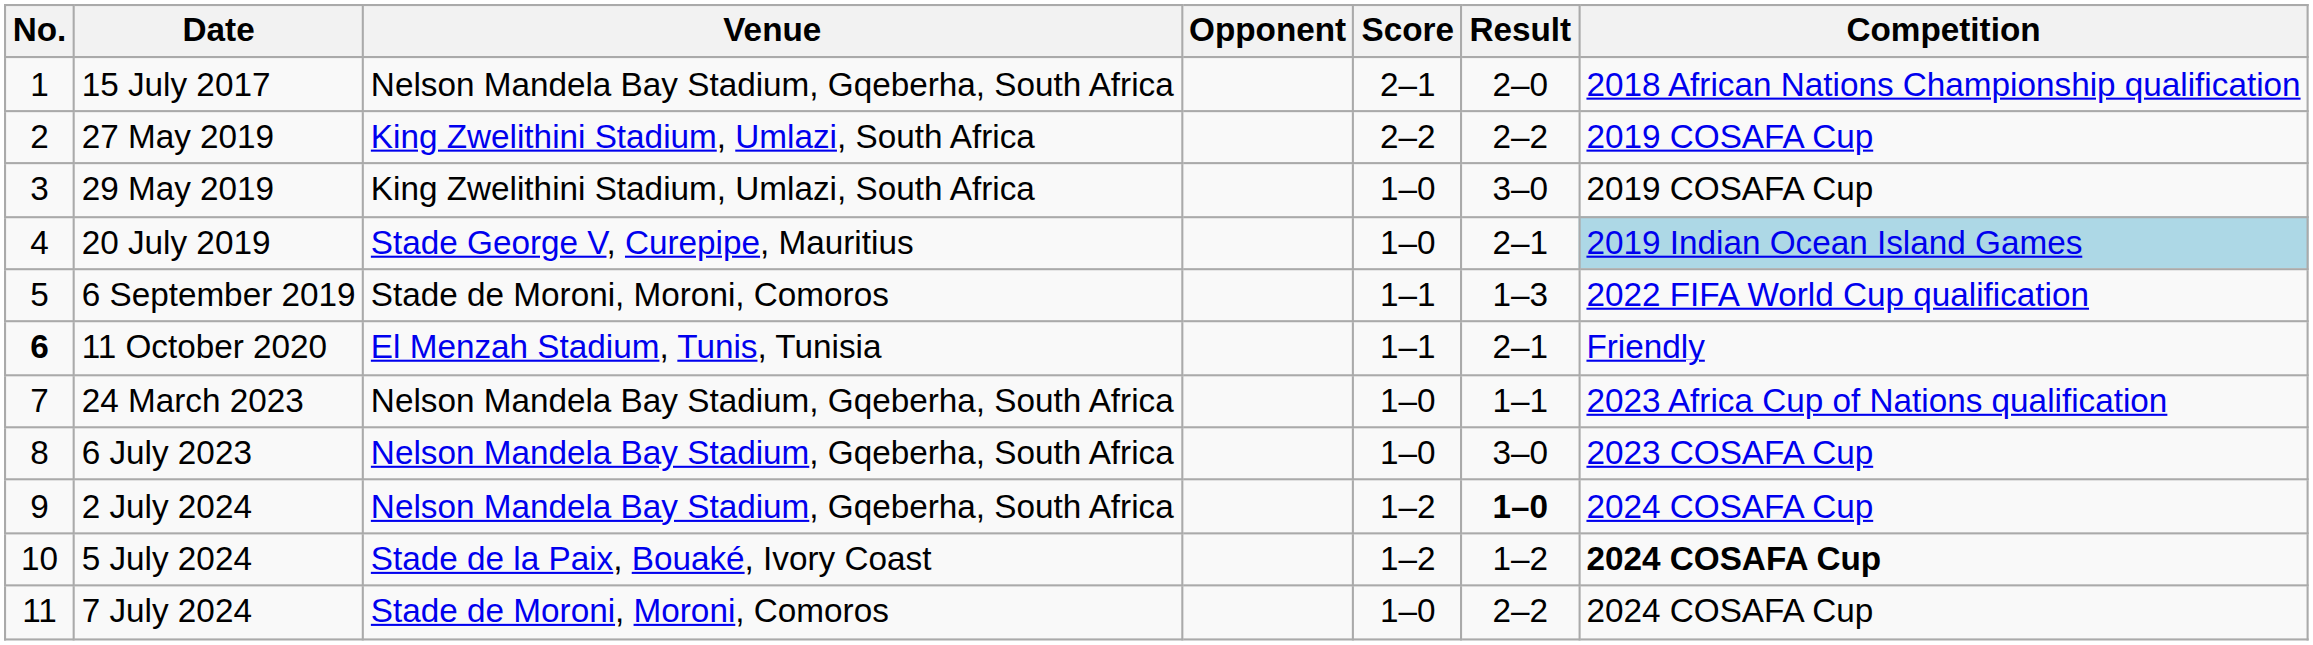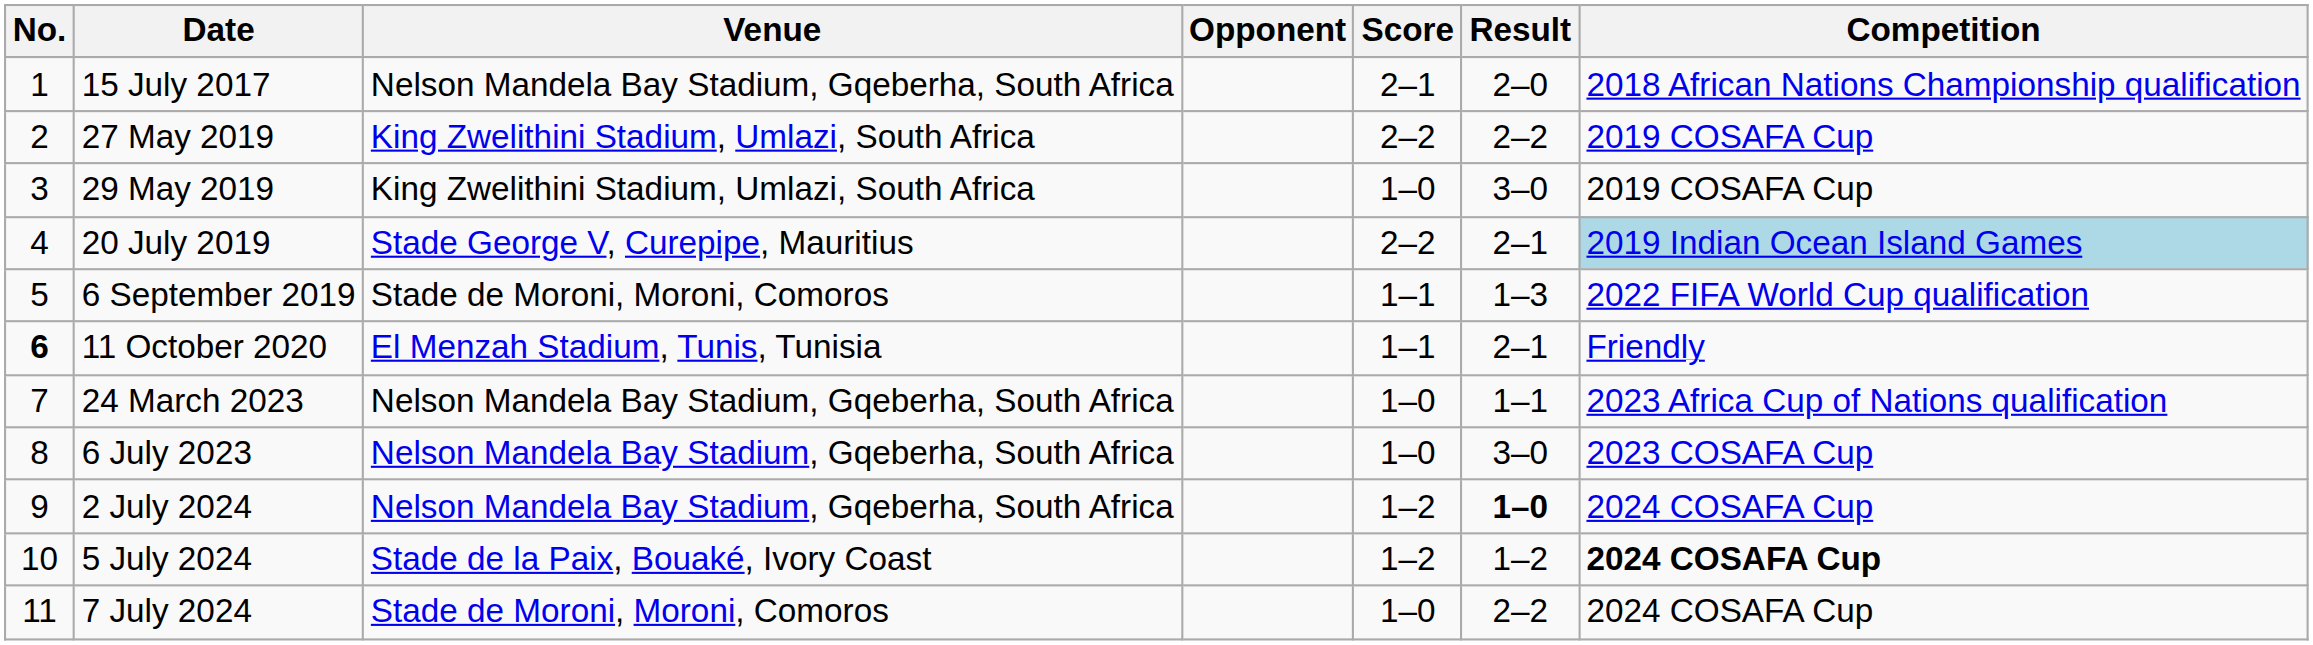 <table class="wikitable sortable">
 <tr>
 <th scope="col">No.</th>
 <th scope="col">Date</th>
 <th scope="col">Venue</th>
 <th scope="col">Opponent</th>
 <th scope="col">Score</th>
 <th scope="col">Result</th>
 <th scope="col">Competition</th>
 </tr>
 <tr>
 <td align="center">1</td>
 <td>15 July 2017</td>
 <td>Nelson Mandela Bay Stadium, Gqeberha, South Africa</td>
 <td></td>
 <td align="center">2–1</td>
 <td align="center">2–0</td>
 <td><a href='#'>2018 African Nations Championship qualification</a></td>
 </tr>
 <tr>
 <td align="center">2</td>
 <td>27 May 2019</td>
 <td><a href='#'>King Zwelithini Stadium</a>, <a href='#'>Umlazi</a>, South Africa</td>
 <td></td>
 <td align="center">2–2</td>
 <td align="center">2–2</td>
 <td><a href='#'>2019 COSAFA Cup</a></td>
 </tr>
 <tr>
 <td align="center">3</td>
 <td>29 May 2019</td>
 <td>King Zwelithini Stadium, Umlazi, South Africa</td>
 <td></td>
 <td align="center">1–0</td>
 <td align="center">3–0</td>
 <td>2019 COSAFA Cup</td>
 </tr>
 <tr>
 <td align="center">4</td>
 <td>20 July 2019</td>
 <td><a href='#'>Stade George V</a>, <a href='#'>Curepipe</a>, Mauritius</td>
 <td></td>
-<td align="center">1–0</td>
+<td align="center">2–2</td>
 <td align="center">2–1</td>
 <td style="background: lightblue;"><a href='#'>2019 Indian Ocean Island Games</a></td>
 </tr>
 <tr>
 <td align="center">5</td>
 <td>6 September 2019</td>
 <td>Stade de Moroni, Moroni, Comoros</td>
 <td></td>
 <td align="center">1–1</td>
 <td align="center">1–3</td>
 <td><a href='#'>2022 FIFA World Cup qualification</a></td>
 </tr>
 <tr>
 <td align="center"><strong>6</strong></td>
 <td>11 October 2020</td>
 <td><a href='#'>El Menzah Stadium</a>, <a href='#'>Tunis</a>, Tunisia</td>
 <td></td>
 <td align="center">1–1</td>
 <td align="center">2–1</td>
 <td><a href='#'>Friendly</a></td>
 </tr>
 <tr>
 <td align="center">7</td>
 <td>24 March 2023</td>
 <td>Nelson Mandela Bay Stadium, Gqeberha, South Africa</td>
 <td></td>
 <td align="center">1–0</td>
 <td align="center">1–1</td>
 <td><a href='#'>2023 Africa Cup of Nations qualification</a></td>
 </tr>
 <tr>
 <td align="center">8</td>
 <td>6 July 2023</td>
 <td><a href='#'>Nelson Mandela Bay Stadium</a>, Gqeberha, South Africa</td>
 <td></td>
 <td align="center">1–0</td>
 <td align="center">3–0</td>
 <td><a href='#'>2023 COSAFA Cup</a></td>
 </tr>
 <tr>
 <td align="center">9</td>
 <td>2 July 2024</td>
 <td><a href='#'>Nelson Mandela Bay Stadium</a>, Gqeberha, South Africa</td>
 <td></td>
 <td align="center">1–2</td>
 <td align="center"><strong>1–0</strong></td>
 <td><a href='#'>2024 COSAFA Cup</a></td>
 </tr>
 <tr>
 <td align="center">10</td>
 <td>5 July 2024</td>
 <td><a href='#'>Stade de la Paix</a>, <a href='#'>Bouaké</a>, Ivory Coast</td>
 <td></td>
 <td align="center">1–2</td>
 <td align="center">1–2</td>
 <td><strong>2024 COSAFA Cup</strong></td>
 </tr>
 <tr>
 <td align="center">11</td>
 <td>7 July 2024</td>
 <td><a href='#'>Stade de Moroni</a>, <a href='#'>Moroni</a>, Comoros</td>
 <td></td>
 <td align="center">1–0</td>
 <td align="center">2–2 </td>
 <td>2024 COSAFA Cup</td>
 </tr>
 </table>
